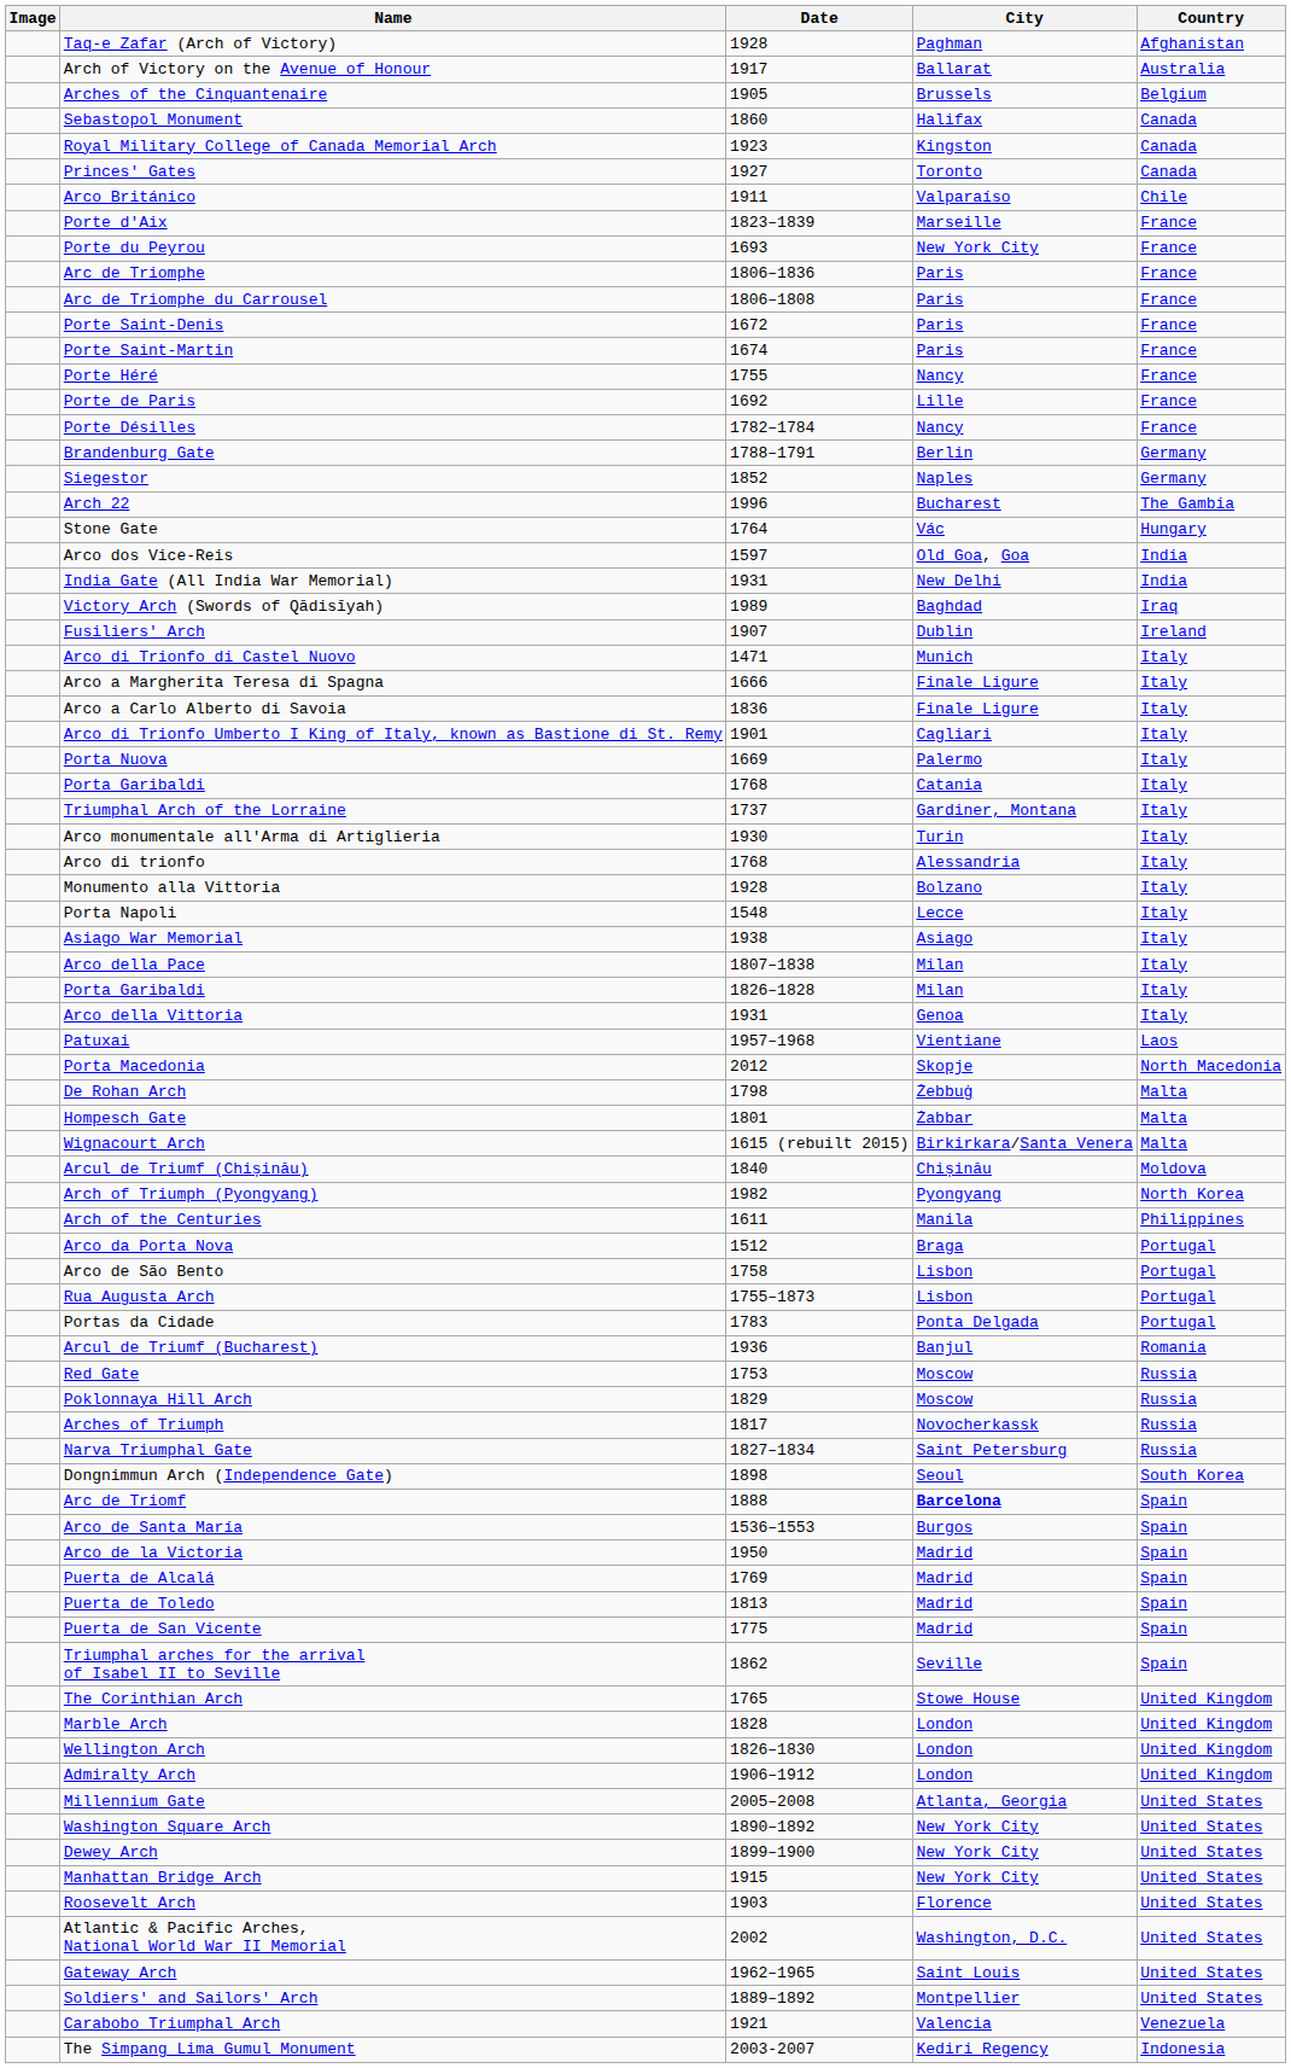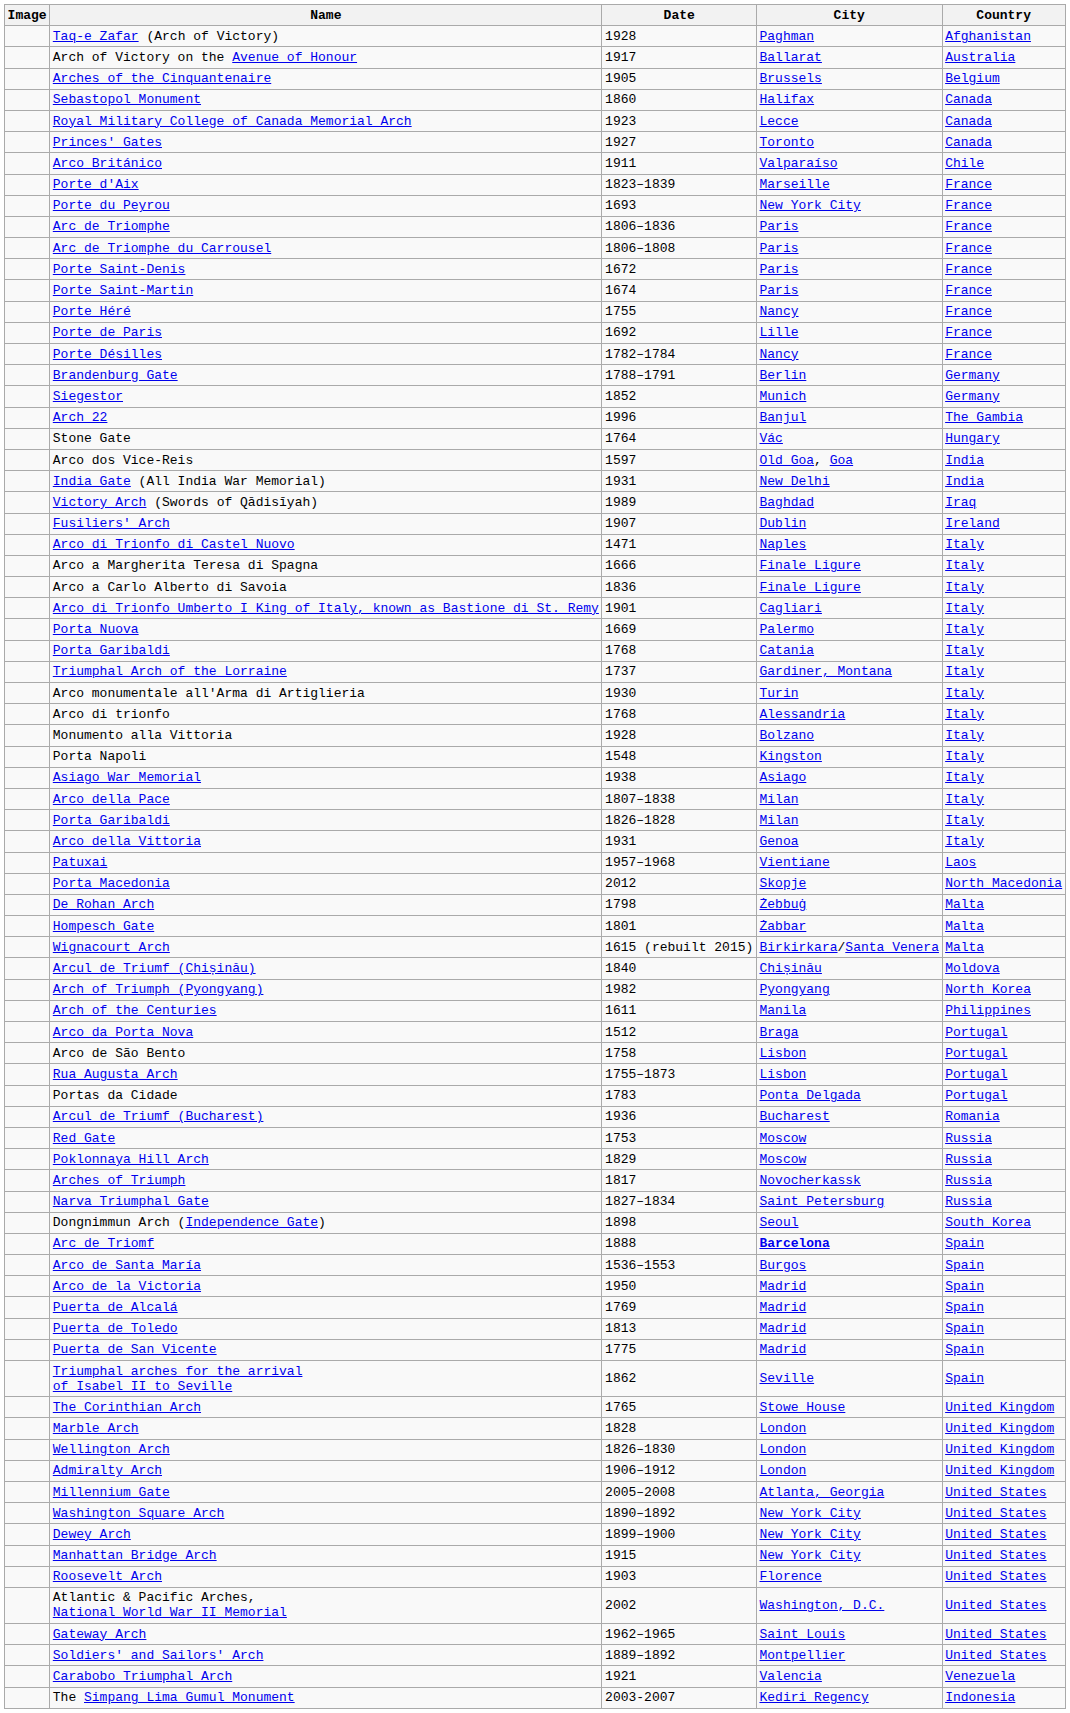 <table class="wikitable sortable" border="1">
 <tr>
 <th>Image</th>
 <th>Name</th>
 <th>Date</th>
 <th>City</th>
 <th>Country</th>
 </tr>
 <tr>
 <td align="center"></td>
 <td><a href='#'>Taq-e Zafar</a> (Arch of Victory)</td>
 <td>1928</td>
 <td><a href='#'>Paghman</a></td>
 <td><a href='#'>Afghanistan</a></td>
 </tr>
 <tr>
 <td align="center"></td>
 <td>Arch of Victory on the <a href='#'>Avenue of Honour</a></td>
 <td>1917</td>
 <td><a href='#'>Ballarat</a></td>
 <td><a href='#'>Australia</a></td>
 </tr>
 <tr>
 <td align="center"></td>
 <td><a href='#'>Arches of the Cinquantenaire</a></td>
 <td>1905</td>
 <td><a href='#'>Brussels</a></td>
 <td><a href='#'>Belgium</a></td>
 </tr>
 <tr>
 <td align="center"></td>
 <td><a href='#'>Sebastopol Monument</a></td>
 <td>1860</td>
 <td><a href='#'>Halifax</a></td>
 <td><a href='#'>Canada</a></td>
 </tr>
 <tr>
 <td align="center"></td>
 <td><a href='#'>Royal Military College of Canada Memorial Arch</a></td>
 <td>1923</td>
-<td><a href='#'>Kingston</a></td>
+<td><a href='#'>Lecce</a></td>
 <td><a href='#'>Canada</a></td>
 </tr>
 <tr>
 <td align="center"></td>
 <td><a href='#'>Princes' Gates</a></td>
 <td>1927</td>
 <td><a href='#'>Toronto</a></td>
 <td><a href='#'>Canada</a></td>
 </tr>
 <tr>
 <td align="center"></td>
 <td><a href='#'>Arco Británico</a></td>
 <td>1911</td>
 <td><a href='#'>Valparaíso</a></td>
 <td><a href='#'>Chile</a></td>
 </tr>
 <tr>
 <td align="center"></td>
 <td><a href='#'>Porte d'Aix</a></td>
 <td>1823–1839</td>
 <td><a href='#'>Marseille</a></td>
 <td><a href='#'>France</a></td>
 </tr>
 <tr>
 <td align="center"></td>
 <td><a href='#'>Porte du Peyrou</a></td>
 <td>1693</td>
 <td><a href='#'>New York City</a></td>
 <td><a href='#'>France</a></td>
 </tr>
 <tr>
 <td align="center"></td>
 <td><a href='#'>Arc de Triomphe</a></td>
 <td>1806–1836</td>
 <td><a href='#'>Paris</a></td>
 <td><a href='#'>France</a></td>
 </tr>
 <tr>
 <td align="center"></td>
 <td><a href='#'>Arc de Triomphe du Carrousel</a></td>
 <td>1806–1808</td>
 <td><a href='#'>Paris</a></td>
 <td><a href='#'>France</a></td>
 </tr>
 <tr>
 <td align="center"></td>
 <td><a href='#'>Porte Saint-Denis</a></td>
 <td>1672</td>
 <td><a href='#'>Paris</a></td>
 <td><a href='#'>France</a></td>
 </tr>
 <tr>
 <td align="center"></td>
 <td><a href='#'>Porte Saint-Martin</a></td>
 <td>1674</td>
 <td><a href='#'>Paris</a></td>
 <td><a href='#'>France</a></td>
 </tr>
 <tr>
 <td align="center"></td>
 <td><a href='#'>Porte Héré</a></td>
 <td>1755</td>
 <td><a href='#'>Nancy</a></td>
 <td><a href='#'>France</a></td>
 </tr>
 <tr>
 <td align="center"></td>
 <td><a href='#'>Porte de Paris</a></td>
 <td>1692</td>
 <td><a href='#'>Lille</a></td>
 <td><a href='#'>France</a></td>
 </tr>
 <tr>
 <td align="center"></td>
 <td><a href='#'>Porte Désilles</a></td>
 <td>1782–1784</td>
 <td><a href='#'>Nancy</a></td>
 <td><a href='#'>France</a></td>
 </tr>
 <tr>
 <td align="center"></td>
 <td><a href='#'>Brandenburg Gate</a></td>
 <td>1788–1791</td>
 <td><a href='#'>Berlin</a></td>
 <td><a href='#'>Germany</a></td>
 </tr>
 <tr>
 <td align="center"></td>
 <td><a href='#'>Siegestor</a></td>
 <td>1852</td>
-<td><a href='#'>Naples</a></td>
+<td><a href='#'>Munich</a></td>
 <td><a href='#'>Germany</a></td>
 </tr>
 <tr>
 <td align="center"></td>
 <td><a href='#'>Arch 22</a></td>
 <td>1996</td>
-<td><a href='#'>Bucharest</a></td>
+<td><a href='#'>Banjul</a></td>
 <td><a href='#'>The Gambia</a></td>
 </tr>
 <tr>
 <td align="center"></td>
 <td>Stone Gate</td>
 <td>1764</td>
 <td><a href='#'>Vác</a></td>
 <td><a href='#'>Hungary</a></td>
 </tr>
 <tr>
 <td align="center"></td>
 <td>Arco dos Vice-Reis</td>
 <td>1597</td>
 <td><a href='#'>Old Goa</a>, <a href='#'>Goa</a></td>
 <td><a href='#'>India</a></td>
 </tr>
 <tr>
 <td align="center"></td>
 <td><a href='#'>India Gate</a> (All India War Memorial)</td>
 <td>1931</td>
 <td><a href='#'>New Delhi</a></td>
 <td><a href='#'>India</a></td>
 </tr>
 <tr>
 <td align="center"></td>
 <td><a href='#'>Victory Arch</a> (Swords of Qādisīyah)</td>
 <td>1989</td>
 <td><a href='#'>Baghdad</a></td>
 <td><a href='#'>Iraq</a></td>
 </tr>
 <tr>
 <td align="center"></td>
 <td><a href='#'>Fusiliers' Arch</a></td>
 <td>1907</td>
 <td><a href='#'>Dublin</a></td>
 <td><a href='#'>Ireland</a></td>
 </tr>
 <tr>
 <td align="center"></td>
 <td><a href='#'>Arco di Trionfo di Castel Nuovo</a></td>
 <td>1471</td>
-<td><a href='#'>Munich</a></td>
+<td><a href='#'>Naples</a></td>
 <td><a href='#'>Italy</a></td>
 </tr>
 <tr>
 <td align="center"></td>
 <td>Arco a Margherita Teresa di Spagna</td>
 <td>1666</td>
 <td><a href='#'>Finale Ligure</a></td>
 <td><a href='#'>Italy</a></td>
 </tr>
 <tr>
 <td align="center"></td>
 <td>Arco a Carlo Alberto di Savoia</td>
 <td>1836</td>
 <td><a href='#'>Finale Ligure</a></td>
 <td><a href='#'>Italy</a></td>
 </tr>
 <tr>
 <td align="center"></td>
 <td><a href='#'>Arco di Trionfo Umberto I King of Italy, known as Bastione di St. Remy</a></td>
 <td>1901</td>
 <td><a href='#'>Cagliari</a></td>
 <td><a href='#'>Italy</a></td>
 </tr>
 <tr>
 <td align="center"></td>
 <td><a href='#'>Porta Nuova</a></td>
 <td>1669</td>
 <td><a href='#'>Palermo</a></td>
 <td><a href='#'>Italy</a></td>
 </tr>
 <tr>
 <td align="center"></td>
 <td><a href='#'>Porta Garibaldi</a></td>
 <td>1768</td>
 <td><a href='#'>Catania</a></td>
 <td><a href='#'>Italy</a></td>
 </tr>
 <tr>
 <td align="center"></td>
 <td><a href='#'>Triumphal Arch of the Lorraine</a></td>
 <td>1737</td>
 <td><a href='#'>Gardiner, Montana</a></td>
 <td><a href='#'>Italy</a></td>
 </tr>
 <tr>
 <td align="center"></td>
 <td>Arco monumentale all'Arma di Artiglieria</td>
 <td>1930</td>
 <td><a href='#'>Turin</a></td>
 <td><a href='#'>Italy</a></td>
 </tr>
 <tr>
 <td align="center"></td>
 <td>Arco di trionfo</td>
 <td>1768</td>
 <td><a href='#'>Alessandria</a></td>
 <td><a href='#'>Italy</a></td>
 </tr>
 <tr>
 </tr>
 <tr>
 <td align="center"></td>
 <td>Monumento alla Vittoria</td>
 <td>1928</td>
 <td><a href='#'>Bolzano</a></td>
 <td><a href='#'>Italy</a></td>
 </tr>
 <tr>
 <td align="center"></td>
 <td>Porta Napoli</td>
 <td>1548</td>
-<td><a href='#'>Lecce</a></td>
+<td><a href='#'>Kingston</a></td>
 <td><a href='#'>Italy</a></td>
 </tr>
 <tr>
 <td align="center"></td>
 <td><a href='#'>Asiago War Memorial</a></td>
 <td>1938</td>
 <td><a href='#'>Asiago</a></td>
 <td><a href='#'>Italy</a></td>
 </tr>
 <tr>
 <td align="center"></td>
 <td><a href='#'>Arco della Pace</a></td>
 <td>1807–1838</td>
 <td><a href='#'>Milan</a></td>
 <td><a href='#'>Italy</a></td>
 </tr>
 <tr>
 <td align="center"></td>
 <td><a href='#'>Porta Garibaldi</a></td>
 <td>1826–1828</td>
 <td><a href='#'>Milan</a></td>
 <td><a href='#'>Italy</a></td>
 </tr>
 <tr>
 <td align="center"></td>
 <td><a href='#'>Arco della Vittoria</a></td>
 <td>1931</td>
 <td><a href='#'>Genoa</a></td>
 <td><a href='#'>Italy</a></td>
 </tr>
 <tr>
 <td align="center"></td>
 <td><a href='#'>Patuxai</a></td>
 <td>1957–1968</td>
 <td><a href='#'>Vientiane</a></td>
 <td><a href='#'>Laos</a></td>
 </tr>
 <tr>
 <td align="center"></td>
 <td><a href='#'>Porta Macedonia</a></td>
 <td>2012</td>
 <td><a href='#'>Skopje</a></td>
 <td><a href='#'>North Macedonia</a></td>
 </tr>
 <tr>
 <td align="center"></td>
 <td><a href='#'>De Rohan Arch</a></td>
 <td>1798</td>
 <td><a href='#'>Żebbuġ</a></td>
 <td><a href='#'>Malta</a></td>
 </tr>
 <tr>
 <td align="center"></td>
 <td><a href='#'>Hompesch Gate</a></td>
 <td>1801</td>
 <td><a href='#'>Żabbar</a></td>
 <td><a href='#'>Malta</a></td>
 </tr>
 <tr>
 <td align="center"></td>
 <td><a href='#'>Wignacourt Arch</a></td>
 <td>1615 (rebuilt 2015)</td>
 <td><a href='#'>Birkirkara</a>/<a href='#'>Santa Venera</a></td>
 <td><a href='#'>Malta</a></td>
 </tr>
 <tr>
 <td></td>
 <td><a href='#'>Arcul de Triumf (Chișinău)</a></td>
 <td>1840</td>
 <td><a href='#'>Chișinău</a></td>
 <td><a href='#'>Moldova</a></td>
 </tr>
 <tr>
 <td align="center"></td>
 <td><a href='#'>Arch of Triumph (Pyongyang)</a></td>
 <td>1982</td>
 <td><a href='#'>Pyongyang</a></td>
 <td><a href='#'>North Korea</a></td>
 </tr>
 <tr>
 <td align="center"></td>
 <td><a href='#'>Arch of the Centuries</a></td>
 <td>1611</td>
 <td><a href='#'>Manila</a></td>
 <td><a href='#'>Philippines</a></td>
 </tr>
 <tr>
 <td align="center"></td>
 <td><a href='#'>Arco da Porta Nova</a></td>
 <td>1512</td>
 <td><a href='#'>Braga</a></td>
 <td><a href='#'>Portugal</a></td>
 </tr>
 <tr>
 <td align="center"></td>
 <td>Arco de São Bento</td>
 <td>1758</td>
 <td><a href='#'>Lisbon</a></td>
 <td><a href='#'>Portugal</a></td>
 </tr>
 <tr>
 <td align="center"></td>
 <td><a href='#'>Rua Augusta Arch</a></td>
 <td>1755–1873</td>
 <td><a href='#'>Lisbon</a></td>
 <td><a href='#'>Portugal</a></td>
 </tr>
 <tr>
 <td align="center"></td>
 <td>Portas da Cidade</td>
 <td>1783</td>
 <td><a href='#'>Ponta Delgada</a></td>
 <td><a href='#'>Portugal</a></td>
 </tr>
 <tr>
 <td align="center"></td>
 <td><a href='#'>Arcul de Triumf (Bucharest)</a></td>
 <td>1936</td>
-<td><a href='#'>Banjul</a></td>
+<td><a href='#'>Bucharest</a></td>
 <td><a href='#'>Romania</a></td>
 </tr>
 <tr>
 <td align="center"></td>
 <td><a href='#'>Red Gate</a></td>
 <td>1753</td>
 <td><a href='#'>Moscow</a></td>
 <td><a href='#'>Russia</a></td>
 </tr>
 <tr>
 <td align="center"></td>
 <td><a href='#'>Poklonnaya Hill Arch</a></td>
 <td>1829</td>
 <td><a href='#'>Moscow</a></td>
 <td><a href='#'>Russia</a></td>
 </tr>
 <tr>
 <td align="center"></td>
 <td><a href='#'>Arches of Triumph</a></td>
 <td>1817</td>
 <td><a href='#'>Novocherkassk</a></td>
 <td><a href='#'>Russia</a></td>
 </tr>
 <tr>
 <td align="center"></td>
 <td><a href='#'>Narva Triumphal Gate</a></td>
 <td>1827–1834</td>
 <td><a href='#'>Saint Petersburg</a></td>
 <td><a href='#'>Russia</a></td>
 </tr>
 <tr>
 <td></td>
 <td>Dongnimmun Arch (<a href='#'>Independence Gate</a>)</td>
 <td>1898</td>
 <td><a href='#'>Seoul</a></td>
 <td><a href='#'>South Korea</a></td>
 </tr>
 <tr>
 <td align="center"></td>
 <td><a href='#'>Arc de Triomf</a></td>
 <td>1888</td>
 <td><strong><a href='#'>Barcelona</a></strong></td>
 <td><a href='#'>Spain</a></td>
 </tr>
 <tr>
 <td align="center"></td>
 <td><a href='#'>Arco de Santa María</a></td>
 <td>1536–1553</td>
 <td><a href='#'>Burgos</a></td>
 <td><a href='#'>Spain</a></td>
 </tr>
 <tr>
 <td align="center"></td>
 <td><a href='#'>Arco de la Victoria</a></td>
 <td>1950</td>
 <td><a href='#'>Madrid</a></td>
 <td><a href='#'>Spain</a></td>
 </tr>
 <tr>
 <td align="center"></td>
 <td><a href='#'>Puerta de Alcalá</a></td>
 <td>1769</td>
 <td><a href='#'>Madrid</a></td>
 <td><a href='#'>Spain</a></td>
 </tr>
 <tr>
 <td align="center"></td>
 <td><a href='#'>Puerta de Toledo</a></td>
 <td>1813</td>
 <td><a href='#'>Madrid</a></td>
 <td><a href='#'>Spain</a></td>
 </tr>
 <tr>
 <td align="center"></td>
 <td><a href='#'>Puerta de San Vicente</a></td>
 <td>1775</td>
 <td><a href='#'>Madrid</a></td>
 <td><a href='#'>Spain</a></td>
 </tr>
 <tr>
 <td align="center"></td>
 <td><a href='#'>Triumphal arches for the arrival<br>of Isabel II to Seville</a></td>
 <td>1862</td>
 <td><a href='#'>Seville</a></td>
 <td><a href='#'>Spain</a></td>
 </tr>
 <tr>
 <td align="center"></td>
 <td><a href='#'>The Corinthian Arch</a></td>
 <td>1765</td>
 <td><a href='#'>Stowe House</a></td>
 <td><a href='#'>United Kingdom</a></td>
 </tr>
 <tr>
 <td align="center"></td>
 <td><a href='#'>Marble Arch</a></td>
 <td>1828</td>
 <td><a href='#'>London</a></td>
 <td><a href='#'>United Kingdom</a></td>
 </tr>
 <tr>
 <td align="center"></td>
 <td><a href='#'>Wellington Arch</a></td>
 <td>1826–1830</td>
 <td><a href='#'>London</a></td>
 <td><a href='#'>United Kingdom</a></td>
 </tr>
 <tr>
 <td align="center"></td>
 <td><a href='#'>Admiralty Arch</a></td>
 <td>1906–1912</td>
 <td><a href='#'>London</a></td>
 <td><a href='#'>United Kingdom</a></td>
 </tr>
 <tr>
 <td align="center"></td>
 <td><a href='#'>Millennium Gate</a></td>
 <td>2005–2008</td>
 <td><a href='#'>Atlanta, Georgia</a></td>
 <td><a href='#'>United States</a></td>
 </tr>
 <tr>
 <td align="center"></td>
 <td><a href='#'>Washington Square Arch</a></td>
 <td>1890–1892</td>
 <td><a href='#'>New York City</a></td>
 <td><a href='#'>United States</a></td>
 </tr>
 <tr>
 <td align="center"></td>
 <td><a href='#'>Dewey Arch</a></td>
 <td>1899–1900</td>
 <td><a href='#'>New York City</a></td>
 <td><a href='#'>United States</a></td>
 </tr>
 <tr>
 <td align="center"></td>
 <td><a href='#'>Manhattan Bridge Arch</a></td>
 <td>1915</td>
 <td><a href='#'>New York City</a></td>
 <td><a href='#'>United States</a></td>
 </tr>
 <tr>
 <td align="center"></td>
 <td><a href='#'>Roosevelt Arch</a></td>
 <td>1903</td>
 <td><a href='#'>Florence</a></td>
 <td><a href='#'>United States</a></td>
 </tr>
 <tr>
 <td align="center"></td>
 <td>Atlantic & Pacific Arches,<br><a href='#'>National World War II Memorial</a></td>
 <td>2002</td>
 <td><a href='#'>Washington, D.C.</a></td>
 <td><a href='#'>United States</a></td>
 </tr>
 <tr>
 <td align="center"></td>
 <td><a href='#'>Gateway Arch</a></td>
 <td>1962–1965</td>
 <td><a href='#'>Saint Louis</a></td>
 <td><a href='#'>United States</a></td>
 </tr>
 <tr>
 <td align="center"></td>
 <td><a href='#'>Soldiers' and Sailors' Arch</a></td>
 <td>1889–1892</td>
 <td><a href='#'>Montpellier</a></td>
 <td><a href='#'>United States</a></td>
 </tr>
 <tr>
 <td align="center"></td>
 <td><a href='#'>Carabobo Triumphal Arch</a></td>
 <td>1921</td>
 <td><a href='#'>Valencia</a></td>
 <td><a href='#'>Venezuela</a></td>
 </tr>
 <tr>
 <td align="center"></td>
 <td>The <a href='#'>Simpang Lima Gumul Monument</a></td>
 <td>2003-2007</td>
 <td><a href='#'>Kediri Regency</a></td>
 <td><a href='#'>Indonesia</a></td>
 </tr>
 </table>
